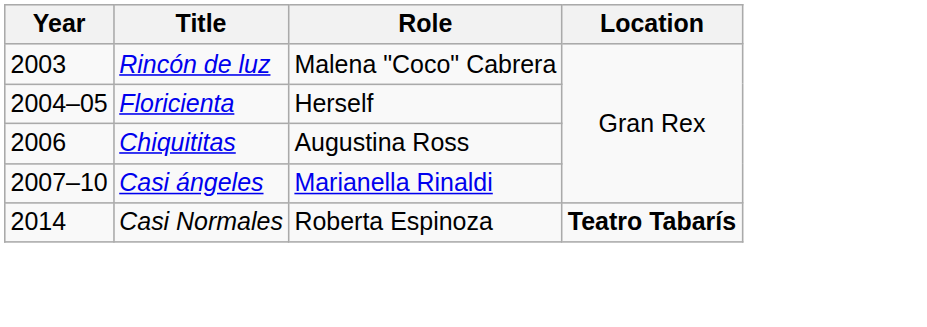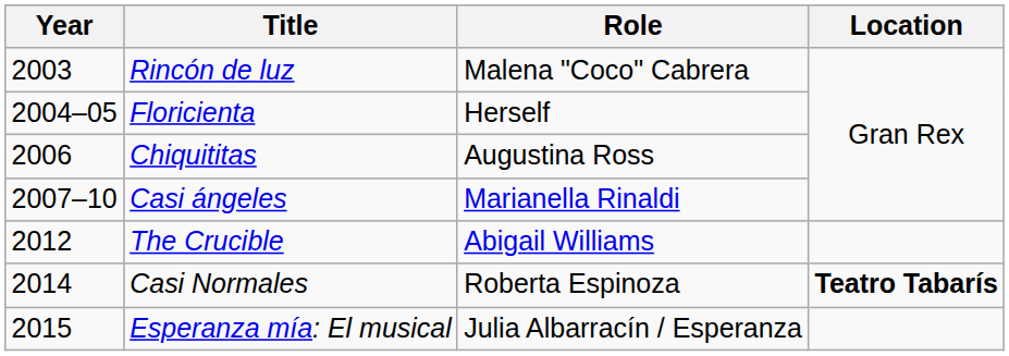 <table class="wikitable sortable">
 <tr>
 <th>Year</th>
 <th>Title</th>
 <th>Role</th>
 <th>Location</th>
 </tr>
 <tr>
 <td>2003</td>
 <td><em><a href='#'>Rincón de luz</a></em></td>
 <td>Malena "Coco" Cabrera</td>
 <td rowspan=4 style="text-align:center;">Gran Rex</td>
 </tr>
 <tr>
 <td>2004–05</td>
 <td><em><a href='#'>Floricienta</a></em></td>
 <td>Herself</td>
 </tr>
 <tr>
 <td>2006</td>
 <td><em><a href='#'>Chiquititas</a></em></td>
 <td>Augustina Ross</td>
 </tr>
 <tr>
 <td>2007–10</td>
 <td><em><a href='#'>Casi ángeles</a></em></td>
 <td><a href='#'>Marianella Rinaldi</a></td>
 </tr>
 <tr>
+<td>2012</td>
+<td><em><a href='#'>The Crucible</a></em></td>
+<td><a href='#'>Abigail Williams</a></td>
+<td></td>
+</tr>
+<tr>
 <td>2014</td>
 <td><em>Casi Normales</em></td>
 <td>Roberta Espinoza</td>
 <td><strong>Teatro Tabarís</strong></td>
 </tr>
+<tr>
+<td>2015</td>
+<td><em><a href='#'>Esperanza mía</a>: El musical</em></td>
+<td>Julia Albarracín / Esperanza</td>
+<td></td>
+</tr>
 </table>
